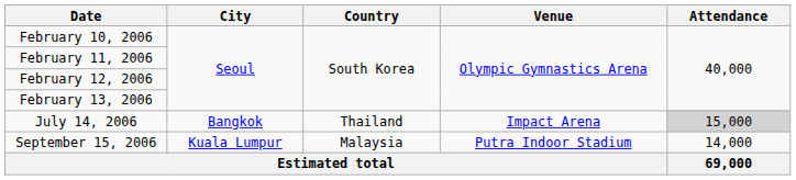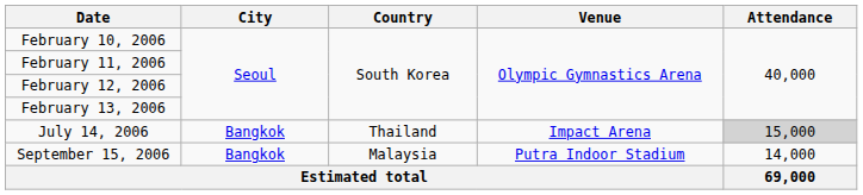 <table class="wikitable plainrowheaders" style="text-align:center;">
 <tr>
 <th scope="col" style="width:12em;">Date</th>
 <th scope="col" style="width:10em;">City</th>
 <th scope="col" style="width:10em;">Country</th>
 <th scope="col" style="width:17em;">Venue</th>
 <th scope="col" style="width:9em;">Attendance</th>
 </tr>
 <tr>
 <td>February 10, 2006</td>
 <td rowspan="4"><a href='#'>Seoul</a></td>
 <td rowspan="4">South Korea</td>
 <td rowspan="4"><a href='#'>Olympic Gymnastics Arena</a></td>
 <td rowspan="4">40,000</td>
 </tr>
 <tr>
 <td>February 11, 2006</td>
 </tr>
 <tr>
 <td>February 12, 2006</td>
 </tr>
 <tr>
 <td>February 13, 2006</td>
 </tr>
 <tr>
 <td>July 14, 2006</td>
 <td><a href='#'>Bangkok</a></td>
 <td>Thailand</td>
 <td><a href='#'>Impact Arena</a></td>
 <td rowspan="1" style="background: lightgrey;">15,000</td>
 </tr>
 <tr>
 <td>September 15, 2006</td>
-<td><a href='#'>Kuala Lumpur</a></td>
+<td><a href='#'>Bangkok</a></td>
 <td>Malaysia</td>
 <td><a href='#'>Putra Indoor Stadium</a></td>
 <td rowspan="1">14,000</td>
 </tr>
 <tr>
 <th colspan="4">Estimated total</th>
 <th>69,000</th>
 </tr>
 </table>
